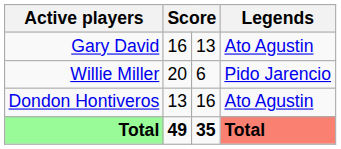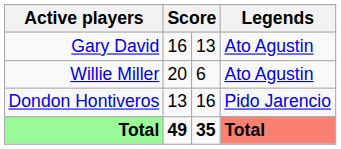 <table class=wikitable>
 <tr>
 <th>Active players</th>
 <th colspan=2>Score</th>
 <th>Legends</th>
 </tr>
 <tr>
 <td align=right><a href='#'>Gary David</a></td>
 <td>16</td>
 <td>13</td>
 <td><a href='#'>Ato Agustin</a></td>
 </tr>
 <tr>
 <td align=right><a href='#'>Willie Miller</a></td>
 <td>20</td>
 <td>6</td>
-<td><a href='#'>Pido Jarencio</a></td>
+<td><a href='#'>Ato Agustin</a></td>
 </tr>
 <tr>
 <td align=right><a href='#'>Dondon Hontiveros</a></td>
 <td>13</td>
 <td>16</td>
-<td><a href='#'>Ato Agustin</a></td>
+<td><a href='#'>Pido Jarencio</a></td>
 </tr>
 <tr>
 <td align=right bgcolor=palegreen><strong>Total</strong></td>
 <td><strong>49</strong></td>
 <td><strong>35</strong></td>
 <td bgcolor=salmon><strong>Total</strong></td>
 </tr>
 </table>
